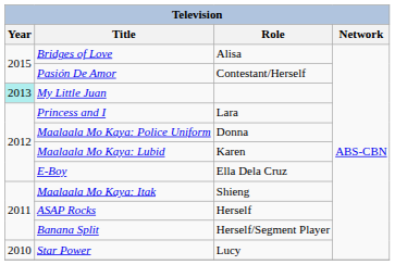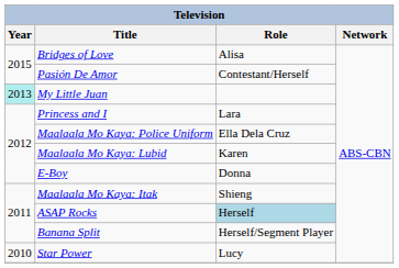 <table class="wikitable" style="font-size: 90%;">
 <tr>
 <th colspan="4" style="background: LightSteelBlue;">Television</th>
 </tr>
 <tr>
 <th>Year</th>
 <th>Title</th>
 <th>Role</th>
 <th>Network</th>
 </tr>
 <tr>
 <td rowspan="2">2015</td>
 <td><em><a href='#'>Bridges of Love</a></em></td>
 <td>Alisa</td>
 <td rowspan="11"><a href='#'>ABS-CBN</a></td>
 </tr>
 <tr>
 <td><em><a href='#'>Pasión De Amor</a></em></td>
 <td>Contestant/Herself</td>
 </tr>
 <tr>
 <td style="background: paleturquoise;">2013</td>
 <td><em><a href='#'>My Little Juan</a></em></td>
 <td></td>
 </tr>
 <tr>
 <td rowspan="4">2012</td>
 <td><em><a href='#'>Princess and I</a></em></td>
 <td>Lara</td>
 </tr>
 <tr>
 <td><em><a href='#'> Maalaala Mo Kaya: Police Uniform</a></em></td>
-<td>Donna</td>
+<td>Ella Dela Cruz</td>
 </tr>
 <tr>
 <td><em><a href='#'> Maalaala Mo Kaya: Lubid</a></em></td>
 <td>Karen</td>
 </tr>
 <tr>
 <td><em><a href='#'>E-Boy</a></em></td>
-<td>Ella Dela Cruz</td>
+<td>Donna</td>
 </tr>
 <tr>
 <td rowspan="3">2011</td>
 <td><em><a href='#'> Maalaala Mo Kaya: Itak</a></em></td>
 <td>Shieng</td>
 </tr>
 <tr>
 <td><em><a href='#'>ASAP Rocks</a></em></td>
-<td>Herself</td>
+<td style="background: lightblue;">Herself</td>
 </tr>
 <tr>
 <td><em><a href='#'>Banana Split</a></em></td>
 <td>Herself/Segment Player</td>
 </tr>
 <tr>
 <td>2010</td>
 <td><em><a href='#'>Star Power</a></em></td>
 <td>Lucy</td>
 </tr>
 <tr>
 </tr>
 </table>
